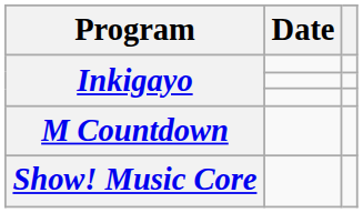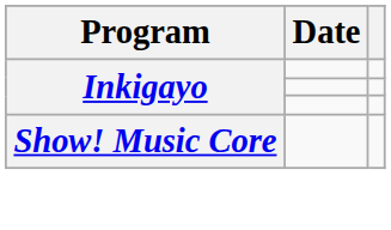 <table class="wikitable plainrowheaders sortable" style="text-align:center">
 <tr>
 <th scope="col">Program</th>
 <th scope="col">Date</th>
 <th scope="col" class="unsortable"></th>
 </tr>
 <tr>
 <th scope="row" rowspan="3"><em><a href='#'>Inkigayo</a></em></th>
 <td></td>
 <td></td>
 </tr>
 <tr>
 <td></td>
 <td></td>
 </tr>
 <tr>
 <td></td>
 <td></td>
 </tr>
 <tr>
-<th scope="row"><em><a href='#'>M Countdown</a></em></th>
-<td></td>
-<td></td>
-</tr>
-<tr>
 <th scope="row"><em><a href='#'>Show! Music Core</a></em></th>
 <td></td>
 <td></td>
 </tr>
 </table>
